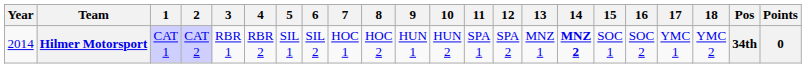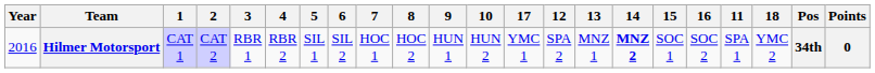 <table class="wikitable" style="text-align:center; font-size:85%">
 <tr>
 <th>Year</th>
 <th>Team</th>
 <th>1</th>
 <th>2</th>
 <th>3</th>
 <th>4</th>
 <th>5</th>
 <th>6</th>
 <th>7</th>
 <th>8</th>
 <th>9</th>
 <th>10</th>
-<th>11</th>
+<th>17</th>
 <th>12</th>
 <th>13</th>
 <th>14</th>
 <th>15</th>
 <th>16</th>
-<th>17</th>
+<th>11</th>
 <th>18</th>
 <th>Pos</th>
 <th>Points</th>
 </tr>
 <tr>
-<td><a href='#'>2014</a></td>
+<td><a href='#'>2016</a></td>
 <th nowrap><a href='#'>Hilmer Motorsport</a></th>
 <td style="background:#CFCFFF;"><a href='#'>CAT<br>1</a><br></td>
 <td style="background:#CFCFFF;"><a href='#'>CAT<br>2</a><br></td>
 <td style="background:#;"><a href='#'>RBR<br>1</a><br></td>
 <td style="background:#;"><a href='#'>RBR<br>2</a><br></td>
 <td style="background:#;"><a href='#'>SIL<br>1</a><br></td>
 <td style="background:#;"><a href='#'>SIL<br>2</a><br></td>
 <td style="background:#;"><a href='#'>HOC<br>1</a><br></td>
 <td style="background:#;"><a href='#'>HOC<br>2</a><br></td>
 <td style="background:#;"><a href='#'>HUN<br>1</a><br></td>
 <td style="background:#;"><a href='#'>HUN<br>2</a><br></td>
-<td style="background:#;"><a href='#'>SPA<br>1</a><br></td>
+<td style="background:#;"><a href='#'>YMC<br>1</a><br></td>
 <td style="background:#;"><a href='#'>SPA<br>2</a><br></td>
 <td style="background:#;"><a href='#'>MNZ<br>1</a><br></td>
 <td style="background:#;"><strong><a href='#'>MNZ<br>2</a><br></strong></td>
 <td style="background:#;"><a href='#'>SOC<br>1</a><br></td>
 <td style="background:#;"><a href='#'>SOC<br>2</a><br></td>
-<td style="background:#;"><a href='#'>YMC<br>1</a><br></td>
+<td style="background:#;"><a href='#'>SPA<br>1</a><br></td>
 <td style="background:#;"><a href='#'>YMC<br>2</a><br></td>
 <th>34th</th>
 <th>0</th>
 </tr>
 </table>
